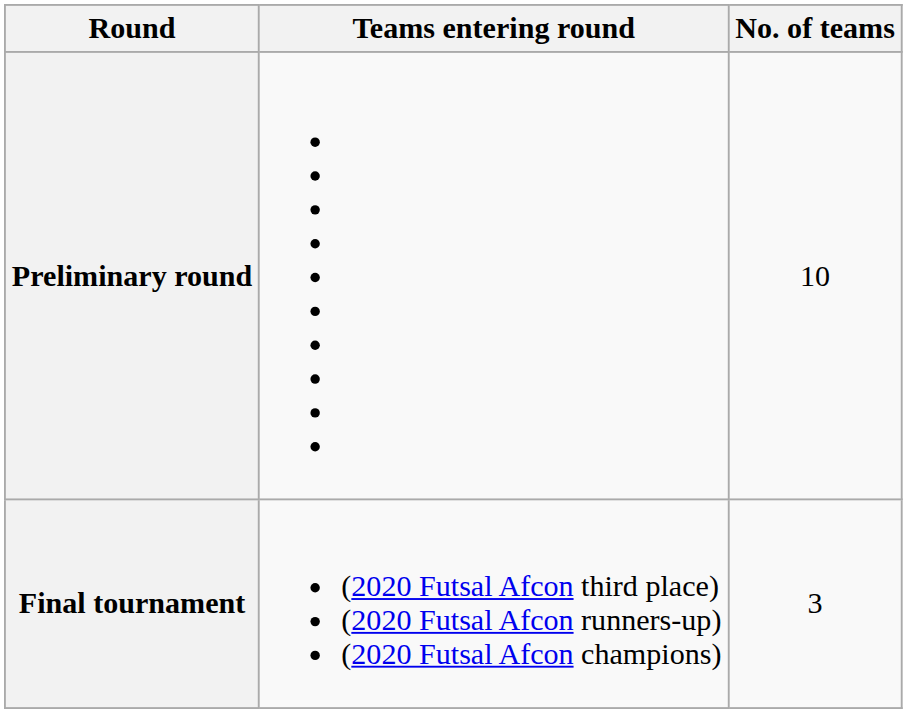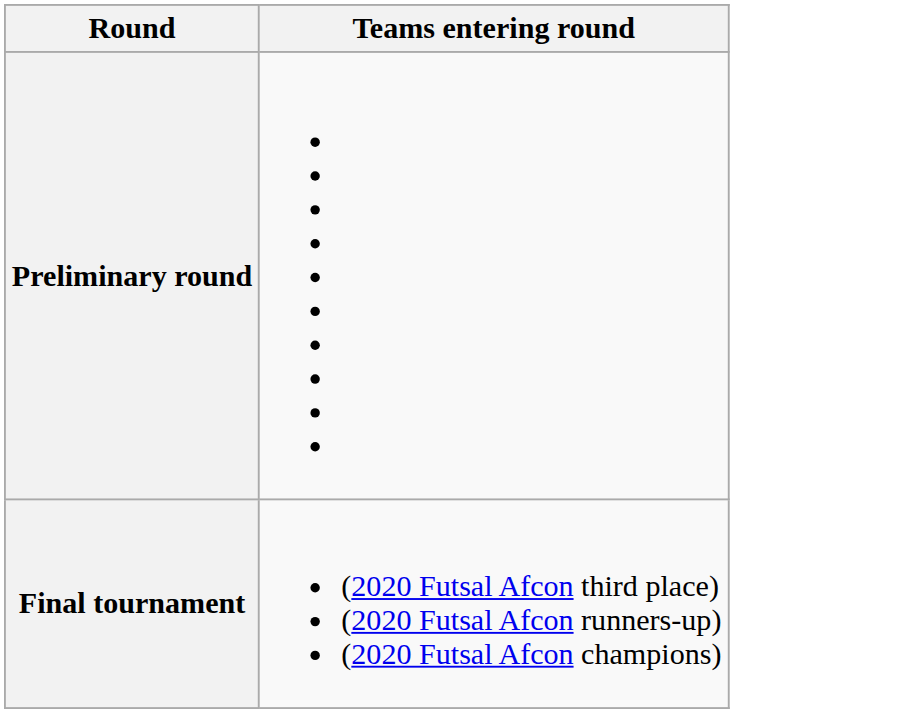 <table class="wikitable">
 <tr>
 <th>Round</th>
 <th>Teams entering round</th>
-<th>No. of teams</th>
 </tr>
 <tr>
 <th>Preliminary round</th>
 <td><br><ul><li></li><li></li><li></li><li></li><li></li><li></li><li></li><li></li><li></li><li></li></ul></td>
-<td align=center>10</td>
 </tr>
 <tr>
 <th>Final tournament</th>
 <td><br><ul><li> (<a href='#'>2020 Futsal Afcon</a> third place)</li><li> (<a href='#'>2020 Futsal Afcon</a> runners-up)</li><li> (<a href='#'>2020 Futsal Afcon</a> champions)</li></ul></td>
-<td align=center>3</td>
 </tr>
 </table>
